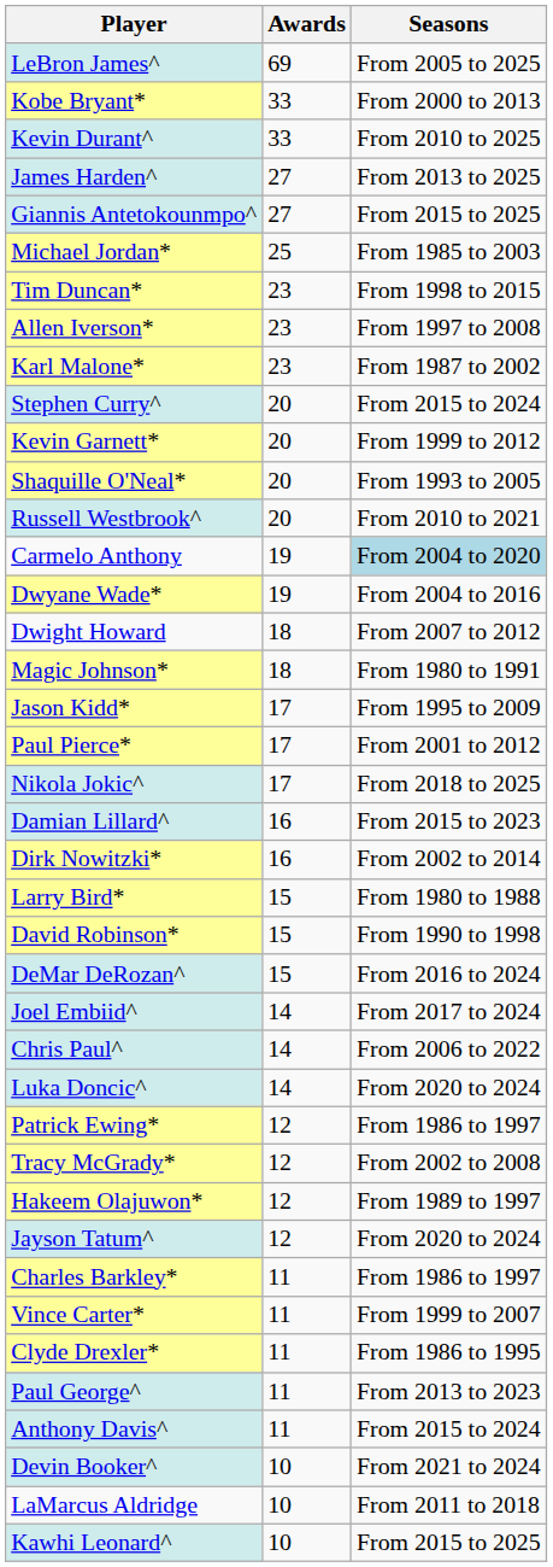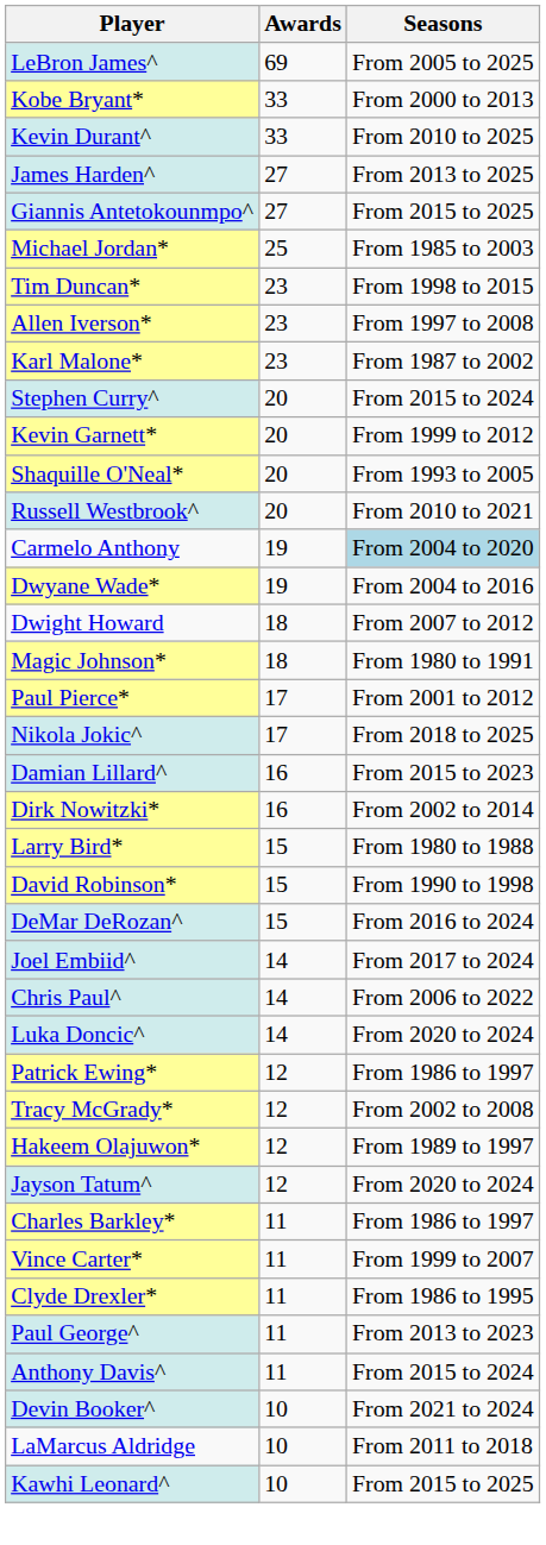 <table class="wikitable sortable">
 <tr>
 <th>Player</th>
 <th>Awards</th>
 <th>Seasons</th>
 </tr>
 <tr>
 <td bgcolor="#CFECEC"><a href='#'>LeBron James</a>^</td>
 <td>69</td>
 <td>From 2005 to 2025</td>
 </tr>
 <tr>
 <td bgcolor="#FFFF99"><a href='#'>Kobe Bryant</a>*</td>
 <td>33</td>
 <td>From 2000 to 2013</td>
 </tr>
 <tr>
 <td bgcolor="#CFECEC"><a href='#'>Kevin Durant</a>^</td>
 <td>33</td>
 <td>From 2010 to 2025</td>
 </tr>
 <tr>
 <td bgcolor="#CFECEC"><a href='#'>James Harden</a>^</td>
 <td>27</td>
 <td>From 2013 to 2025</td>
 </tr>
 <tr>
 <td bgcolor="#CFECEC"><a href='#'>Giannis Antetokounmpo</a>^</td>
 <td>27</td>
 <td>From 2015 to 2025</td>
 </tr>
 <tr>
 <td bgcolor="#FFFF99"><a href='#'>Michael Jordan</a>*</td>
 <td>25</td>
 <td>From 1985 to 2003</td>
 </tr>
 <tr>
 <td bgcolor="#FFFF99"><a href='#'>Tim Duncan</a>*</td>
 <td>23</td>
 <td>From 1998 to 2015</td>
 </tr>
 <tr>
 <td bgcolor="#FFFF99"><a href='#'>Allen Iverson</a>*</td>
 <td>23</td>
 <td>From 1997 to 2008</td>
 </tr>
 <tr>
 <td bgcolor="#FFFF99"><a href='#'>Karl Malone</a>*</td>
 <td>23</td>
 <td>From 1987 to 2002</td>
 </tr>
 <tr>
 <td bgcolor="#CFECEC"><a href='#'>Stephen Curry</a>^</td>
 <td>20</td>
 <td>From 2015 to 2024</td>
 </tr>
 <tr>
 <td bgcolor="#FFFF99"><a href='#'>Kevin Garnett</a>*</td>
 <td>20</td>
 <td>From 1999 to 2012</td>
 </tr>
 <tr>
 <td bgcolor="#FFFF99"><a href='#'>Shaquille O'Neal</a>*</td>
 <td>20</td>
 <td>From 1993 to 2005</td>
 </tr>
 <tr>
 <td bgcolor="#CFECEC"><a href='#'>Russell Westbrook</a>^</td>
 <td>20</td>
 <td>From 2010 to 2021</td>
 </tr>
 <tr>
 <td><a href='#'>Carmelo Anthony</a></td>
 <td>19</td>
 <td style="background: lightblue;">From 2004 to 2020</td>
 </tr>
 <tr>
 <td bgcolor="#FFFF99"><a href='#'>Dwyane Wade</a>*</td>
 <td>19</td>
 <td>From 2004 to 2016</td>
 </tr>
 <tr>
 <td><a href='#'>Dwight Howard</a></td>
 <td>18</td>
 <td>From 2007 to 2012</td>
 </tr>
 <tr>
 <td bgcolor="#FFFF99"><a href='#'>Magic Johnson</a>*</td>
 <td>18</td>
 <td>From 1980 to 1991</td>
-</tr>
-<tr>
-<td bgcolor="#FFFF99"><a href='#'>Jason Kidd</a>*</td>
-<td>17</td>
-<td>From 1995 to 2009</td>
 </tr>
 <tr>
 <td bgcolor="#FFFF99"><a href='#'>Paul Pierce</a>*</td>
 <td>17</td>
 <td>From 2001 to 2012</td>
 </tr>
 <tr>
 <td bgcolor="#CFECEC"><a href='#'>Nikola Jokic</a>^</td>
 <td>17</td>
 <td>From 2018 to 2025</td>
 </tr>
 <tr>
 <td bgcolor="#CFECEC"><a href='#'>Damian Lillard</a>^</td>
 <td>16</td>
 <td>From 2015 to 2023</td>
 </tr>
 <tr>
 <td bgcolor="#FFFF99"><a href='#'>Dirk Nowitzki</a>*</td>
 <td>16</td>
 <td>From 2002 to 2014</td>
 </tr>
 <tr>
 <td bgcolor="#FFFF99"><a href='#'>Larry Bird</a>*</td>
 <td>15</td>
 <td>From 1980 to 1988</td>
 </tr>
 <tr>
 <td bgcolor="#FFFF99"><a href='#'>David Robinson</a>*</td>
 <td>15</td>
 <td>From 1990 to 1998</td>
 </tr>
 <tr>
 <td bgcolor="#CFECEC"><a href='#'>DeMar DeRozan</a>^</td>
 <td>15</td>
 <td>From 2016 to 2024</td>
 </tr>
 <tr>
 <td bgcolor="#CFECEC"><a href='#'>Joel Embiid</a>^</td>
 <td>14</td>
 <td>From 2017 to 2024</td>
 </tr>
 <tr>
 <td bgcolor="#CFECEC"><a href='#'>Chris Paul</a>^</td>
 <td>14</td>
 <td>From 2006 to 2022</td>
 </tr>
 <tr>
 <td bgcolor="#CFECEC"><a href='#'>Luka Doncic</a>^</td>
 <td>14</td>
 <td>From 2020 to 2024</td>
 </tr>
 <tr>
 <td bgcolor="#FFFF99"><a href='#'>Patrick Ewing</a>*</td>
 <td>12</td>
 <td>From 1986 to 1997</td>
 </tr>
 <tr>
 <td bgcolor="#FFFF99"><a href='#'>Tracy McGrady</a>*</td>
 <td>12</td>
 <td>From 2002 to 2008</td>
 </tr>
 <tr>
 <td bgcolor="#FFFF99"><a href='#'>Hakeem Olajuwon</a>*</td>
 <td>12</td>
 <td>From 1989 to 1997</td>
 </tr>
 <tr>
 <td bgcolor="#CFECEC"><a href='#'>Jayson Tatum</a>^</td>
 <td>12</td>
 <td>From 2020 to 2024</td>
 </tr>
 <tr>
 <td bgcolor="#FFFF99"><a href='#'>Charles Barkley</a>*</td>
 <td>11</td>
 <td>From 1986 to 1997</td>
 </tr>
 <tr>
 <td bgcolor="#FFFF99"><a href='#'>Vince Carter</a>*</td>
 <td>11</td>
 <td>From 1999 to 2007</td>
 </tr>
 <tr>
 <td bgcolor="#FFFF99"><a href='#'>Clyde Drexler</a>*</td>
 <td>11</td>
 <td>From 1986 to 1995</td>
 </tr>
 <tr>
 <td bgcolor="#CFECEC"><a href='#'>Paul George</a>^</td>
 <td>11</td>
 <td>From 2013 to 2023</td>
 </tr>
 <tr>
 <td bgcolor="#CFECEC"><a href='#'>Anthony Davis</a>^</td>
 <td>11</td>
 <td>From 2015 to 2024</td>
 </tr>
 <tr>
 <td bgcolor="#CFECEC"><a href='#'>Devin Booker</a>^</td>
 <td>10</td>
 <td>From 2021 to 2024</td>
 </tr>
 <tr>
 <td><a href='#'>LaMarcus Aldridge</a></td>
 <td>10</td>
 <td>From 2011 to 2018</td>
 </tr>
 <tr>
 <td bgcolor="#CFECEC"><a href='#'>Kawhi Leonard</a>^</td>
 <td>10</td>
 <td>From 2015 to 2025</td>
 </tr>
 </table>
